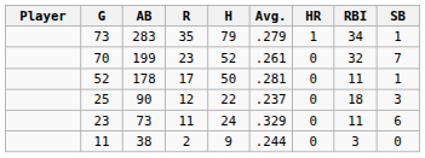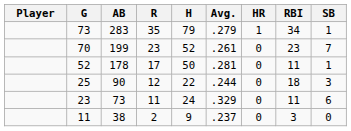 <table class="wikitable sortable">
 <tr>
 <th bgcolor="#DDDDFF" width="16%">Player</th>
 <th bgcolor="#DDDDFF" width="9%">G</th>
 <th bgcolor="#DDDDFF" width="9%">AB</th>
 <th bgcolor="#DDDDFF" width="9%">R</th>
 <th bgcolor="#DDDDFF" width="9%">H</th>
 <th bgcolor="#DDDDFF" width="9%">Avg.</th>
 <th bgcolor="#DDDDFF" width="9%">HR</th>
 <th bgcolor="#DDDDFF" width="9%">RBI</th>
 <th bgcolor="#DDDDFF" width="9%">SB</th>
 </tr>
 <tr align="center">
 <td></td>
 <td>73</td>
 <td>283</td>
 <td>35</td>
 <td>79</td>
 <td>.279</td>
 <td>1</td>
 <td>34</td>
 <td>1</td>
 </tr>
 <tr align="center">
 <td></td>
 <td>70</td>
 <td>199</td>
 <td>23</td>
 <td>52</td>
 <td>.261</td>
 <td>0</td>
-<td>32</td>
+<td>23</td>
 <td>7</td>
 </tr>
 <tr align="center">
 <td></td>
 <td>52</td>
 <td>178</td>
 <td>17</td>
 <td>50</td>
 <td>.281</td>
 <td>0</td>
 <td>11</td>
 <td>1</td>
 </tr>
 <tr align="center">
 <td></td>
 <td>25</td>
 <td>90</td>
 <td>12</td>
 <td>22</td>
-<td>.237</td>
+<td>.244</td>
 <td>0</td>
 <td>18</td>
 <td>3</td>
 </tr>
 <tr align="center">
 <td></td>
 <td>23</td>
 <td>73</td>
 <td>11</td>
 <td>24</td>
 <td>.329</td>
 <td>0</td>
 <td>11</td>
 <td>6</td>
 </tr>
 <tr align="center">
 <td></td>
 <td>11</td>
 <td>38</td>
 <td>2</td>
 <td>9</td>
-<td>.244</td>
+<td>.237</td>
 <td>0</td>
 <td>3</td>
 <td>0</td>
 </tr>
 </table>
